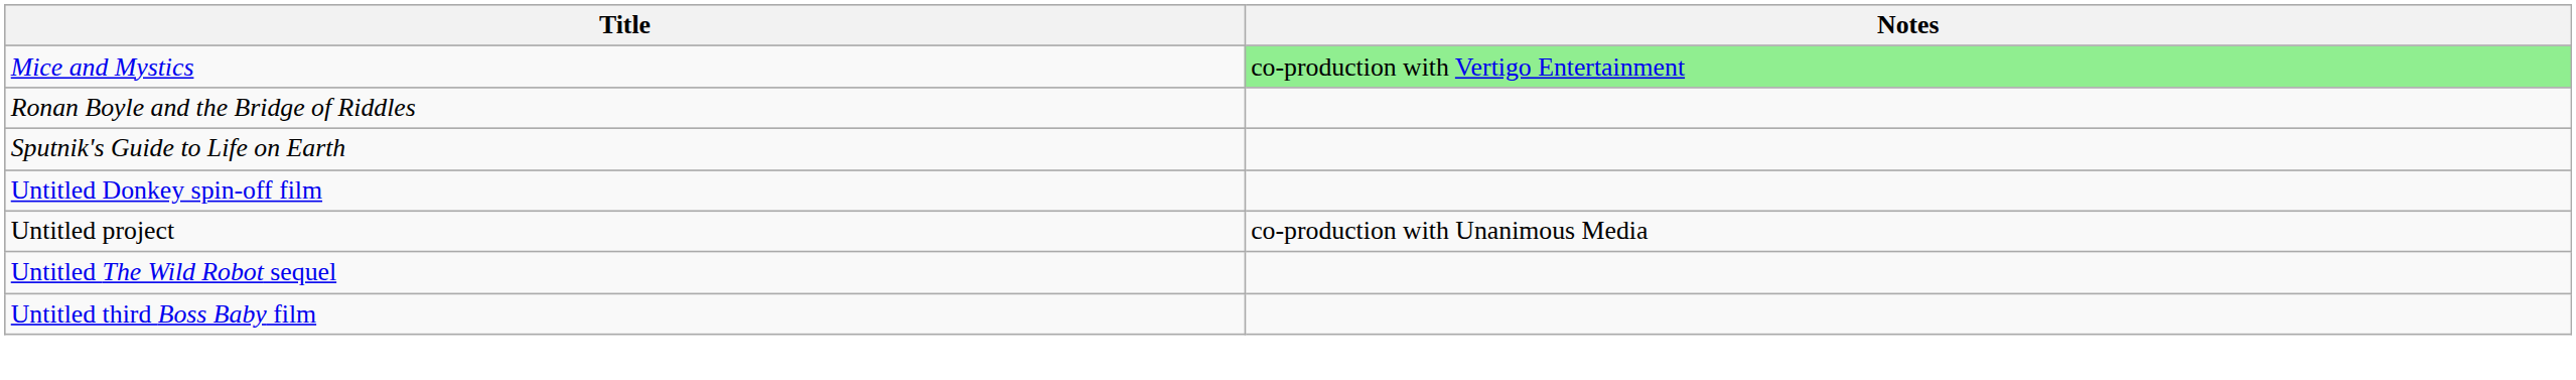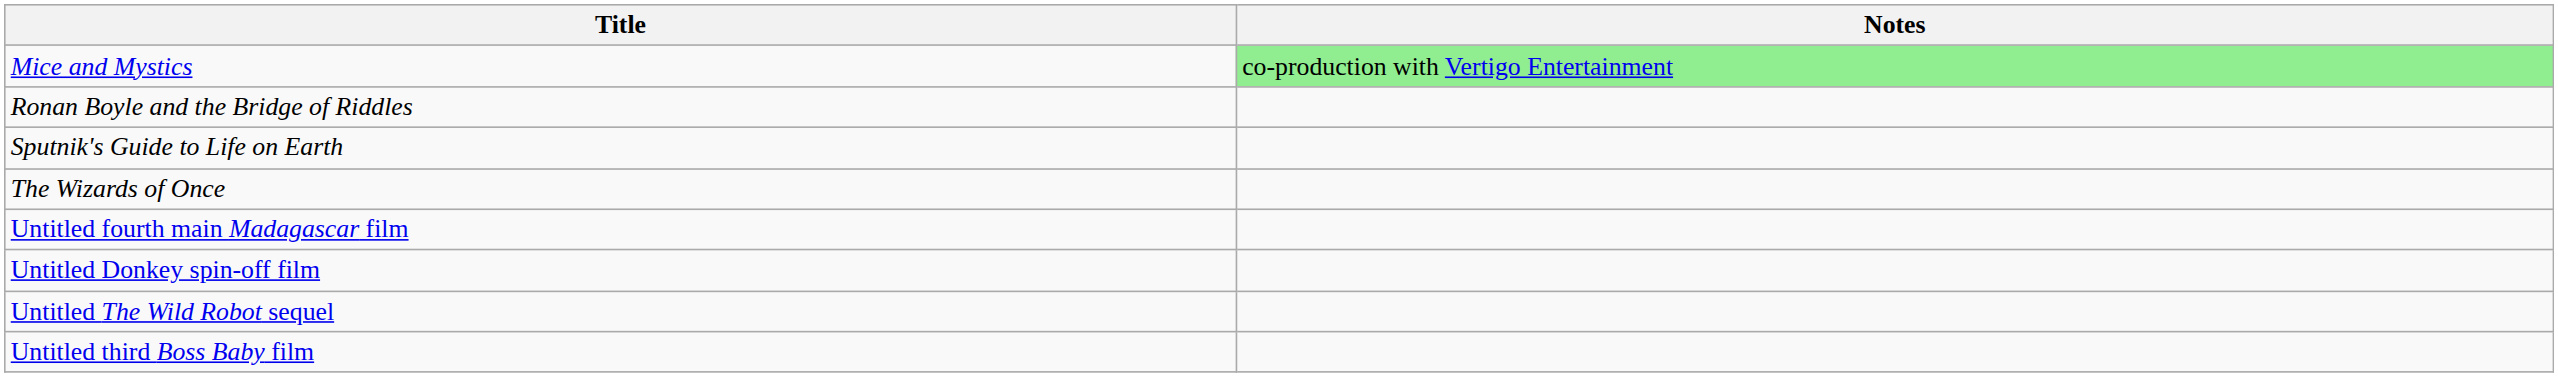 <table class="wikitable sortable" style="width:100%;">
 <tr>
 <th>Title</th>
 <th>Notes</th>
 </tr>
 <tr>
 <td><em><a href='#'>Mice and Mystics</a></em></td>
 <td style="background: lightgreen;">co-production with <a href='#'>Vertigo Entertainment</a></td>
 </tr>
 <tr>
 <td><em>Ronan Boyle and the Bridge of Riddles</em></td>
 <td></td>
 </tr>
 <tr>
 <td><em>Sputnik's Guide to Life on Earth</em></td>
 <td></td>
 </tr>
 <tr>
-<td><a href='#'>Untitled Donkey spin-off film</a></td>
+<td><em>The Wizards of Once</em></td>
 <td></td>
 </tr>
 <tr>
-<td>Untitled project</td>
-<td>co-production with Unanimous Media</td>
+<td><a href='#'>Untitled fourth main <em>Madagascar</em> film</a></td>
+<td></td>
+</tr>
+<tr>
+<td><a href='#'>Untitled Donkey spin-off film</a></td>
+<td></td>
 </tr>
 <tr>
 <td><a href='#'>Untitled <em>The Wild Robot</em> sequel</a></td>
 <td></td>
 </tr>
 <tr>
 <td><a href='#'>Untitled third <em>Boss Baby</em> film</a></td>
 <td></td>
 </tr>
 </table>
